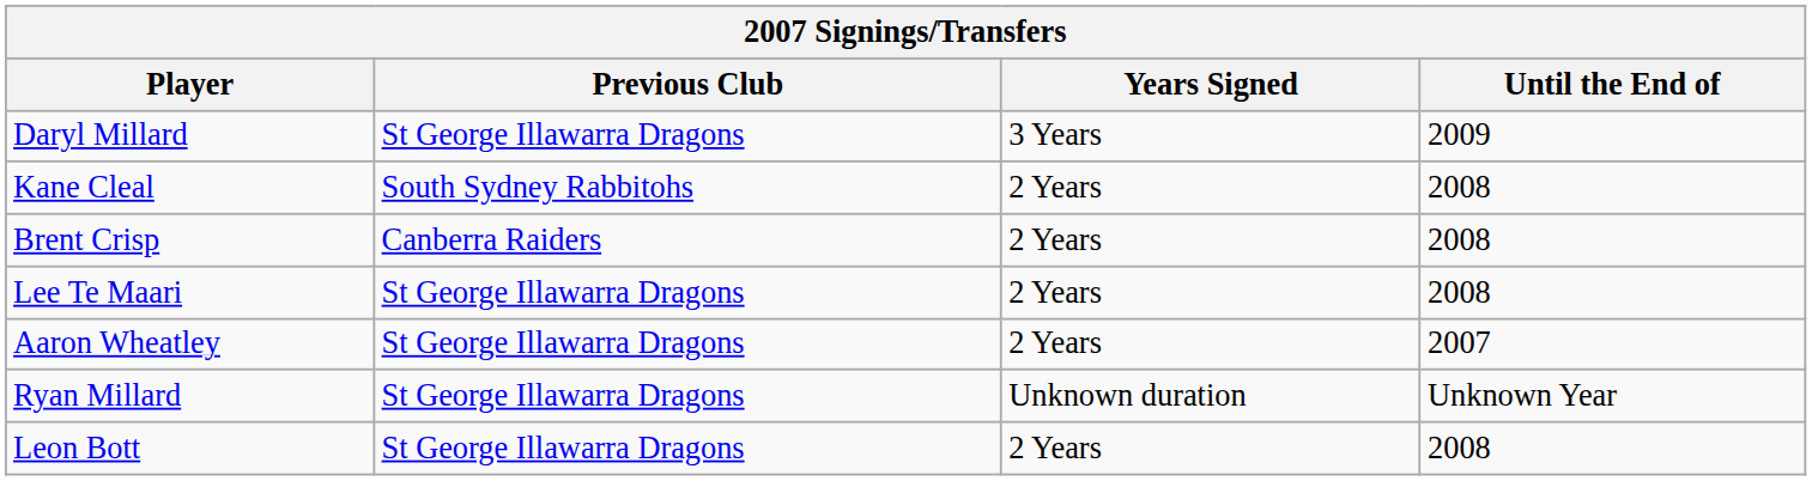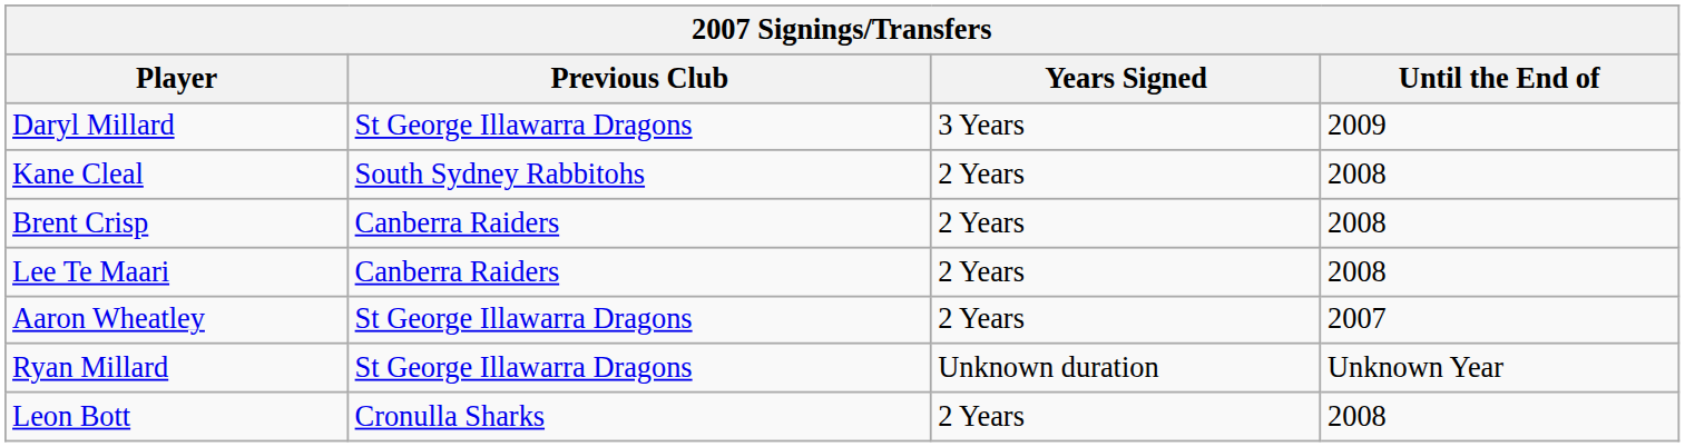 <table class="wikitable"  style="width:65%; font-size:90%;">
 <tr style="background:#efefef;">
 <th colspan=11>2007 Signings/Transfers</th>
 </tr>
 <tr>
 <th>Player</th>
 <th>Previous Club</th>
 <th>Years Signed</th>
 <th>Until the End of</th>
 </tr>
 <tr>
 <td><a href='#'>Daryl Millard</a></td>
 <td><a href='#'>St George Illawarra Dragons</a></td>
 <td>3 Years</td>
 <td>2009</td>
 </tr>
 <tr>
 <td><a href='#'>Kane Cleal</a></td>
 <td><a href='#'>South Sydney Rabbitohs</a></td>
 <td>2 Years</td>
 <td>2008</td>
 </tr>
 <tr>
 <td><a href='#'>Brent Crisp</a></td>
 <td><a href='#'>Canberra Raiders</a></td>
 <td>2 Years</td>
 <td>2008</td>
 </tr>
 <tr>
 <td><a href='#'>Lee Te Maari</a></td>
-<td><a href='#'>St George Illawarra Dragons</a></td>
+<td><a href='#'>Canberra Raiders</a></td>
 <td>2 Years</td>
 <td>2008</td>
 </tr>
 <tr>
 <td><a href='#'>Aaron Wheatley</a></td>
 <td><a href='#'>St George Illawarra Dragons</a></td>
 <td>2 Years</td>
 <td>2007</td>
 </tr>
 <tr>
 <td><a href='#'>Ryan Millard</a></td>
 <td><a href='#'>St George Illawarra Dragons</a></td>
 <td>Unknown duration</td>
 <td>Unknown Year</td>
 </tr>
 <tr>
 <td><a href='#'>Leon Bott</a></td>
-<td><a href='#'>St George Illawarra Dragons</a></td>
+<td><a href='#'>Cronulla Sharks</a></td>
 <td>2 Years</td>
 <td>2008</td>
 </tr>
 </table>
